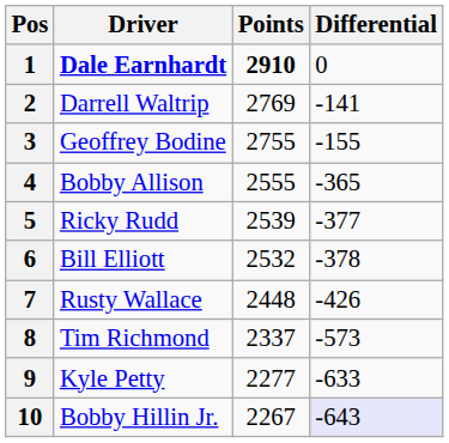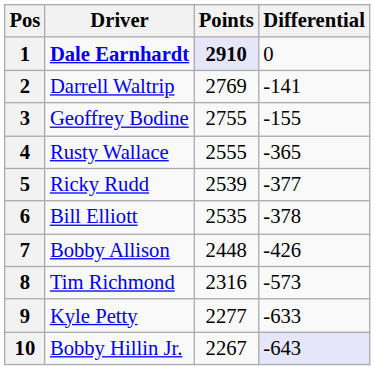 <table class="wikitable">
 <tr>
 <th>Pos</th>
 <th>Driver</th>
 <th>Points</th>
 <th>Differential</th>
 </tr>
 <tr>
 <th>1 </th>
 <td><strong><a href='#'>Dale Earnhardt</a></strong></td>
-<td style="text-align:center;"><strong>2910</strong></td>
+<td style="background: lavender; text-align:center;"><strong>2910</strong></td>
 <td>0</td>
 </tr>
 <tr>
 <th>2 </th>
 <td><a href='#'>Darrell Waltrip</a></td>
 <td style="text-align:center;">2769</td>
 <td>-141</td>
 </tr>
 <tr>
 <th>3 </th>
 <td><a href='#'>Geoffrey Bodine</a></td>
 <td style="text-align:center;">2755</td>
 <td>-155</td>
 </tr>
 <tr>
 <th>4 </th>
-<td><a href='#'>Bobby Allison</a></td>
+<td><a href='#'>Rusty Wallace</a></td>
 <td style="text-align:center;">2555</td>
 <td>-365</td>
 </tr>
 <tr>
 <th>5 </th>
 <td><a href='#'>Ricky Rudd</a></td>
 <td style="text-align:center;">2539</td>
 <td>-377</td>
 </tr>
 <tr>
 <th>6 </th>
 <td><a href='#'>Bill Elliott</a></td>
-<td style="text-align:center;">2532</td>
+<td style="text-align:center;">2535</td>
 <td>-378</td>
 </tr>
 <tr>
 <th>7 </th>
-<td><a href='#'>Rusty Wallace</a></td>
+<td><a href='#'>Bobby Allison</a></td>
 <td style="text-align:center;">2448</td>
 <td>-426</td>
 </tr>
 <tr>
 <th>8 </th>
 <td><a href='#'>Tim Richmond</a></td>
-<td style="text-align:center;">2337</td>
+<td style="text-align:center;">2316</td>
 <td>-573</td>
 </tr>
 <tr>
 <th>9 </th>
 <td><a href='#'>Kyle Petty</a></td>
 <td style="text-align:center;">2277</td>
 <td>-633</td>
 </tr>
 <tr>
 <th>10 </th>
 <td><a href='#'>Bobby Hillin Jr.</a></td>
 <td style="text-align:center;">2267</td>
 <td style="background: lavender;">-643</td>
 </tr>
 </table>
